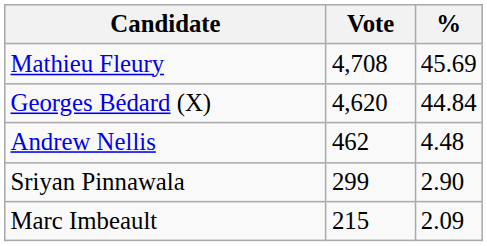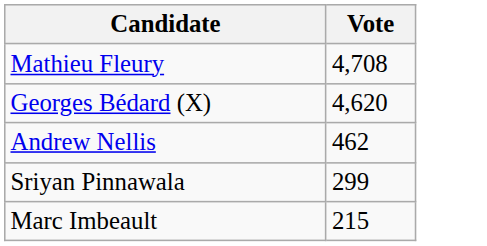 <table class="wikitable">
 <tr>
 <th bgcolor="#DDDDFF" width="200px">Candidate</th>
 <th bgcolor="#DDDDFF" width="50px">Vote</th>
-<th bgcolor="#DDDDFF" width="30px">%</th>
 </tr>
 <tr>
 <td><a href='#'>Mathieu Fleury</a></td>
 <td>4,708</td>
-<td>45.69</td>
 </tr>
 <tr>
 <td><a href='#'>Georges Bédard</a> (X)</td>
 <td>4,620</td>
-<td>44.84</td>
 </tr>
 <tr>
 <td><a href='#'>Andrew Nellis</a></td>
 <td>462</td>
-<td>4.48</td>
 </tr>
 <tr>
 <td>Sriyan Pinnawala</td>
 <td>299</td>
-<td>2.90</td>
 </tr>
 <tr>
 <td>Marc Imbeault</td>
 <td>215</td>
-<td>2.09</td>
 </tr>
 </table>
